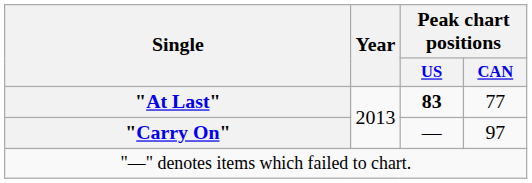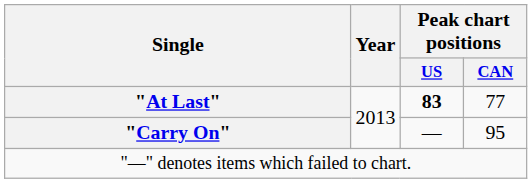 <table class="wikitable plainrowheaders" style="text-align:center;">
 <tr>
 <th rowspan="2" style="width:17em;">Single</th>
 <th rowspan="2">Year</th>
 <th colspan="2">Peak chart positions</th>
 </tr>
 <tr style="font-size:smaller;">
 <th style="width:45px;"><a href='#'>US</a></th>
 <th style="width:45px;"><a href='#'>CAN</a></th>
 </tr>
 <tr>
 <th scope="row">"<a href='#'>At Last</a>"</th>
 <td rowspan=2>2013</td>
 <td><strong>83</strong></td>
 <td>77</td>
 </tr>
 <tr>
 <th scope="row">"<a href='#'>Carry On</a>"</th>
 <td>—</td>
-<td>97</td>
+<td>95</td>
 </tr>
 <tr>
 <td colspan="7" style="text-align:center; font-size:90%;">"—" denotes items which failed to chart.</td>
 </tr>
 </table>
